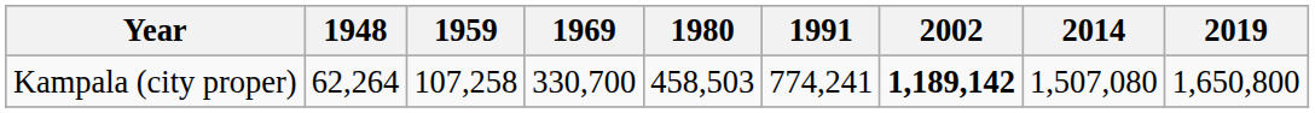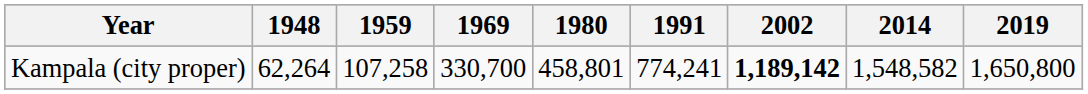 <table class="wikitable">
 <tr>
 <th>Year</th>
 <th>1948</th>
 <th>1959</th>
 <th>1969</th>
 <th>1980</th>
 <th>1991</th>
 <th>2002</th>
 <th>2014</th>
 <th>2019</th>
 </tr>
 <tr>
 <td>Kampala (city proper)</td>
 <td>62,264</td>
 <td>107,258</td>
 <td>330,700</td>
-<td>458,503</td>
+<td>458,801</td>
 <td>774,241</td>
 <td><strong>1,189,142</strong></td>
-<td>1,507,080</td>
+<td>1,548,582</td>
 <td>1,650,800</td>
 </tr>
 </table>
